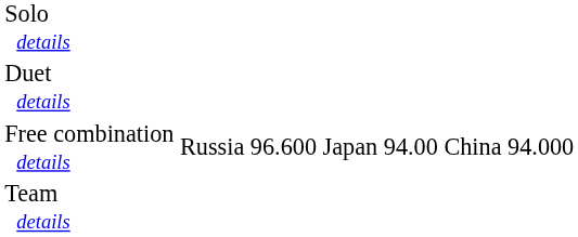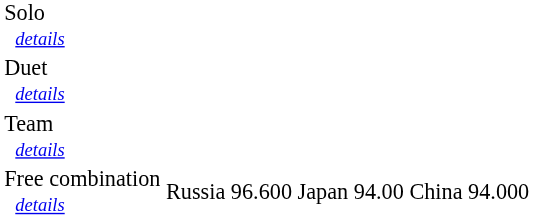 <table>
 <tr>
 <td>Solo<br>   <small><em><a href='#'>details</a></em></small></td>
 <td></td>
 <td></td>
 <td></td>
 <td></td>
 <td></td>
 <td></td>
 </tr>
 <tr>
 <td>Duet<br>   <small><em><a href='#'>details</a></em></small></td>
 <td></td>
 <td></td>
 <td></td>
 <td></td>
 <td></td>
 <td></td>
 </tr>
 <tr>
+<td>Team<br>   <small><em><a href='#'>details</a></em></small></td>
+<td></td>
+<td></td>
+<td></td>
+<td></td>
+<td></td>
+<td></td>
+</tr>
+<tr>
 <td>Free combination<br>   <small><em><a href='#'>details</a></em></small></td>
 <td> Russia</td>
 <td>96.600</td>
 <td> Japan</td>
 <td>94.00</td>
 <td> China</td>
 <td>94.000</td>
 </tr>
 <tr>
-<td>Team<br>   <small><em><a href='#'>details</a></em></small></td>
-<td></td>
-<td></td>
-<td></td>
-<td></td>
-<td></td>
-<td></td>
-</tr>
-<tr>
 </tr>
 </table>
